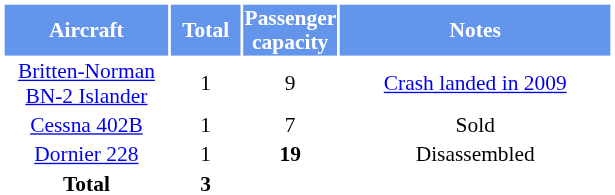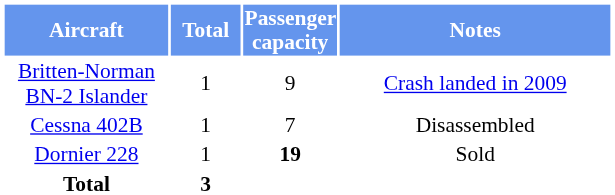 <table class="sortable toccolours">
 <tr>
 <th align="center" style="background:#6495ed; color:white; width:120px;">Aircraft</th>
 <th align="center" style="background:#6495ed; color:white; width:50px;">Total</th>
 <th align="center" style="background:#6495ed; color:white; width:50px;">Passenger capacity</th>
 <th class="unsortable" style="background:#6495ed; color:white; width:200px;">Notes</th>
 </tr>
 <tr>
 <td align="center"><a href='#'>Britten-Norman BN-2 Islander</a></td>
 <td align="center">1</td>
 <td align="center">9</td>
 <td align="center"><a href='#'>Crash landed in 2009</a></td>
 </tr>
 <tr>
 <td align="center"><a href='#'>Cessna 402B</a></td>
 <td align="center">1</td>
 <td align="center">7</td>
-<td align="center">Sold</td>
+<td align="center">Disassembled</td>
 </tr>
 <tr>
 <td align="center"><a href='#'>Dornier 228</a></td>
 <td align="center">1</td>
 <td align="center"><strong>19</strong></td>
-<td align="center">Disassembled</td>
+<td align="center">Sold</td>
 </tr>
 <tr>
 <td align="center"><strong>Total</strong></td>
 <td align="center"><strong>3</strong></td>
 <td colspan="2"></td>
 </tr>
 </table>
